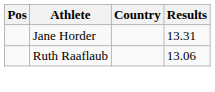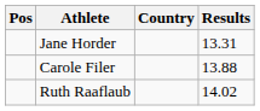 <table class="wikitable">
 <tr>
 <th>Pos</th>
 <th>Athlete</th>
 <th>Country</th>
 <th>Results</th>
 </tr>
 <tr>
 <td align="center"></td>
 <td>Jane Horder</td>
 <td></td>
 <td>13.31</td>
 </tr>
 <tr>
 <td align="center"></td>
+<td>Carole Filer</td>
+<td></td>
+<td>13.88</td>
+</tr>
+<tr>
+<td align="center"></td>
 <td>Ruth Raaflaub</td>
 <td></td>
-<td>13.06</td>
+<td>14.02</td>
 </tr>
 </table>
